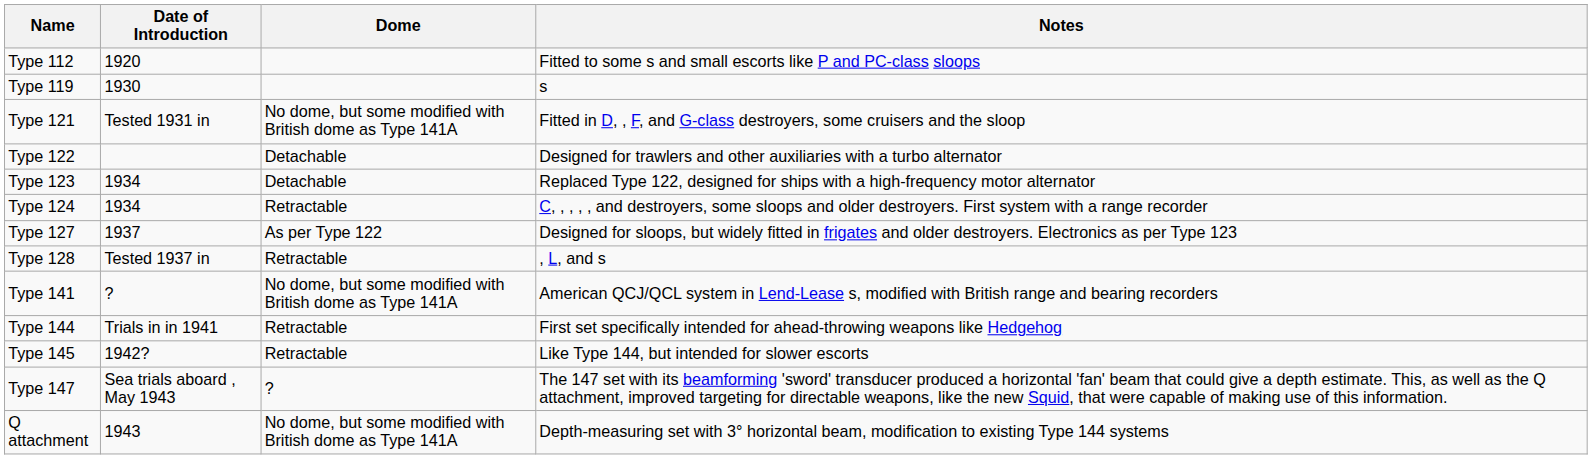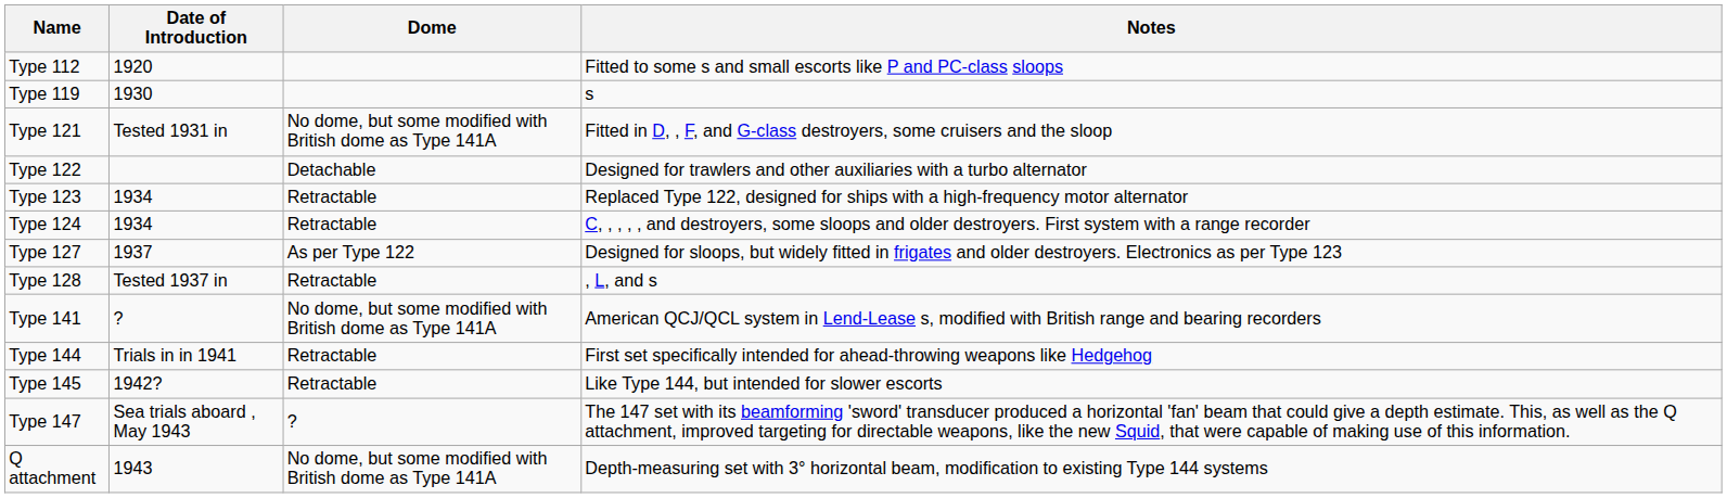 <table class="wikitable" border="1">
 <tr>
 <th>Name</th>
 <th>Date of Introduction</th>
 <th>Dome</th>
 <th>Notes</th>
 </tr>
 <tr>
 <td>Type 112</td>
 <td>1920</td>
 <td></td>
 <td>Fitted to some s and small escorts like <a href='#'>P and PC-class</a> <a href='#'>sloops</a></td>
 </tr>
 <tr>
 <td>Type 119</td>
 <td>1930</td>
 <td></td>
 <td>s</td>
 </tr>
 <tr>
 <td>Type 121</td>
 <td>Tested 1931 in </td>
 <td>No dome, but some modified with British dome as Type 141A</td>
 <td>Fitted in <a href='#'>D</a>, , <a href='#'>F</a>, and <a href='#'>G-class</a> destroyers, some cruisers and the sloop </td>
 </tr>
 <tr>
 <td>Type 122</td>
 <td></td>
 <td>Detachable</td>
 <td>Designed for trawlers and other auxiliaries with a turbo alternator</td>
 </tr>
 <tr>
 <td>Type 123</td>
 <td>1934</td>
-<td>Detachable</td>
+<td>Retractable</td>
 <td>Replaced Type 122, designed for ships with a high-frequency motor alternator</td>
 </tr>
 <tr>
 <td>Type 124</td>
 <td>1934</td>
 <td>Retractable</td>
 <td><a href='#'>C</a>, , , , , and  destroyers, some sloops and older destroyers. First system with a range recorder</td>
 </tr>
 <tr>
 <td>Type 127</td>
 <td>1937</td>
 <td>As per Type 122</td>
 <td>Designed for sloops, but widely fitted in <a href='#'>frigates</a> and older destroyers. Electronics as per Type 123</td>
 </tr>
 <tr>
 <td>Type 128</td>
 <td>Tested 1937 in </td>
 <td>Retractable</td>
 <td>, <a href='#'>L</a>, and s</td>
 </tr>
 <tr>
 <td>Type 141</td>
 <td>?</td>
 <td>No dome, but some modified with British dome as Type 141A</td>
 <td>American QCJ/QCL system in <a href='#'>Lend-Lease</a> s, modified with British range and bearing recorders</td>
 </tr>
 <tr>
 <td>Type 144</td>
 <td>Trials in  in 1941</td>
 <td>Retractable</td>
 <td>First set specifically intended for ahead-throwing weapons like <a href='#'>Hedgehog</a></td>
 </tr>
 <tr>
 <td>Type 145</td>
 <td>1942?</td>
 <td>Retractable</td>
 <td>Like Type 144, but intended for slower escorts</td>
 </tr>
 <tr>
 <td>Type 147</td>
 <td>Sea trials aboard , May 1943</td>
 <td>?</td>
 <td>The 147 set with its <a href='#'>beamforming</a> 'sword' transducer produced a horizontal 'fan' beam that could give a depth estimate. This, as well as the Q attachment, improved targeting for directable weapons, like the new <a href='#'>Squid</a>, that were capable of making use of this information.</td>
 </tr>
 <tr>
 <td>Q attachment</td>
 <td>1943</td>
 <td>No dome, but some modified with British dome as Type 141A</td>
 <td>Depth-measuring set with 3° horizontal beam, modification to existing Type 144 systems</td>
 </tr>
 </table>
